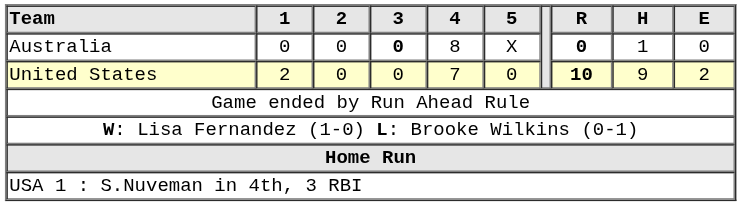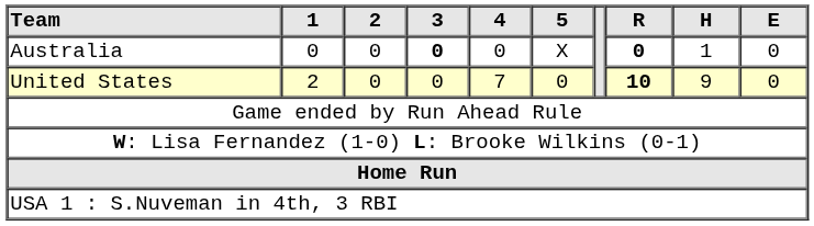 <table border=1 cellspacing=0 width=501 style="margin-left:3em;">
 <tr style="text-align:center; background-color:#e6e6e6;">
 <th align=left width=159>Team</th>
 <th width=33>1</th>
 <th width=33>2</th>
 <th width=33>3</th>
 <th width=33>4</th>
 <th width=33>5</th>
 <th rowspan="3" width=3></th>
 <th width=36>R</th>
 <th width=36>H</th>
 <th width=36>E</th>
 </tr>
 <tr style="text-align:center;">
 <td align=left> Australia</td>
 <td>0</td>
 <td>0</td>
 <td><strong>0</strong></td>
-<td>8</td>
+<td>0</td>
 <td>X</td>
 <td><strong>0</strong></td>
 <td>1</td>
 <td>0</td>
 </tr>
 <tr style="text-align:center;" bgcolor="#ffffcc">
 <td align=left> United States</td>
 <td>2</td>
 <td>0</td>
 <td>0</td>
 <td>7</td>
 <td>0</td>
 <td><strong>10</strong></td>
 <td>9</td>
-<td>2</td>
+<td>0</td>
 </tr>
 <tr style="text-align:center;">
 <td colspan=13>Game ended by Run Ahead Rule</td>
 </tr>
 <tr style="text-align:center;">
 <td colspan=13><strong>W</strong>: Lisa Fernandez (1-0) <strong>L</strong>: Brooke Wilkins (0-1)</td>
 </tr>
 <tr style="text-align:center; background-color:#e6e6e6;">
 <th colspan=13>Home Run</th>
 </tr>
 <tr style="text-align:left;">
 <td colspan=13>USA 1 : S.Nuveman in 4th, 3 RBI</td>
 </tr>
 </table>
